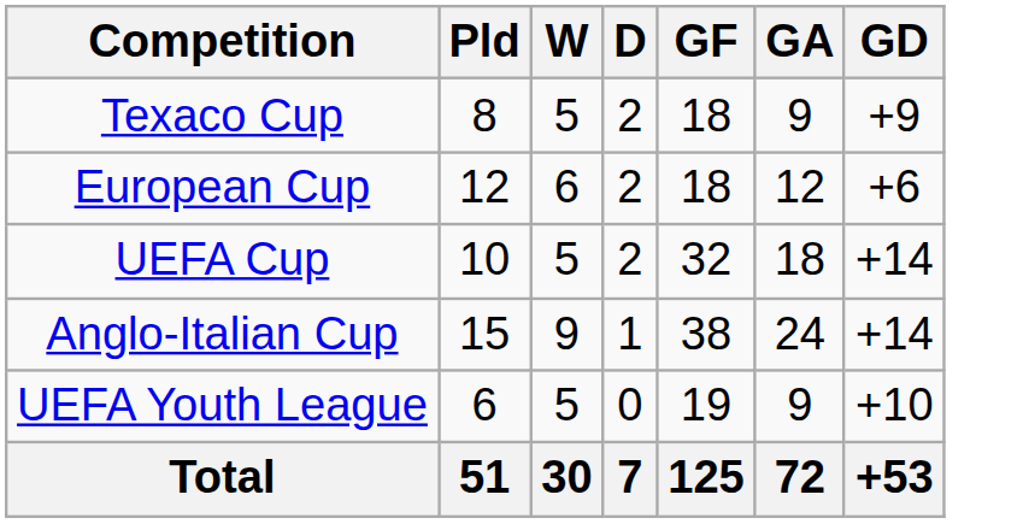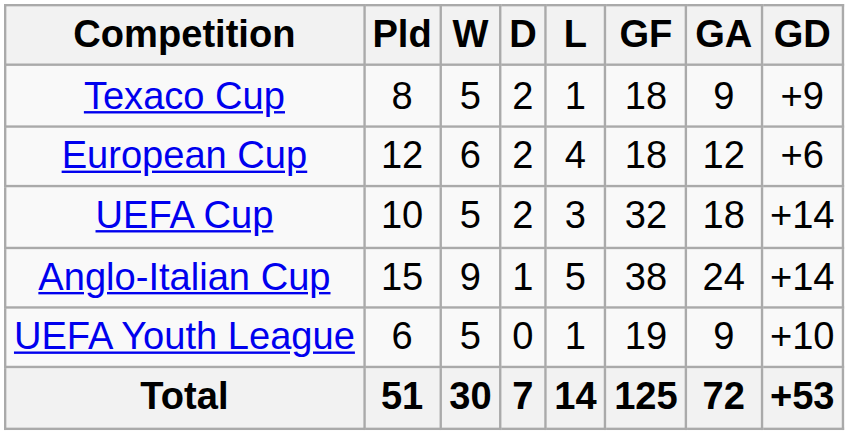 <table class="wikitable" style="text-align:center">
 <tr>
 <th>Competition</th>
 <th>Pld</th>
 <th>W</th>
 <th>D</th>
+<th>L</th>
 <th>GF</th>
 <th>GA</th>
 <th>GD</th>
 </tr>
 <tr>
 <td><a href='#'>Texaco Cup</a></td>
 <td>8</td>
 <td>5</td>
 <td>2</td>
+<td>1</td>
 <td>18</td>
 <td>9</td>
 <td>+9</td>
 </tr>
 <tr>
 <td><a href='#'>European Cup</a></td>
 <td>12</td>
 <td>6</td>
 <td>2</td>
+<td>4</td>
 <td>18</td>
 <td>12</td>
 <td>+6</td>
 </tr>
 <tr>
 <td><a href='#'>UEFA Cup</a></td>
 <td>10</td>
 <td>5</td>
 <td>2</td>
+<td>3</td>
 <td>32</td>
 <td>18</td>
 <td>+14</td>
 </tr>
 <tr>
 <td><a href='#'>Anglo-Italian Cup</a></td>
 <td>15</td>
 <td>9</td>
 <td>1</td>
+<td>5</td>
 <td>38</td>
 <td>24</td>
 <td>+14</td>
 </tr>
 <tr>
 <td><a href='#'>UEFA Youth League</a></td>
 <td>6</td>
 <td>5</td>
 <td>0</td>
+<td>1</td>
 <td>19</td>
 <td>9</td>
 <td>+10</td>
 </tr>
 <tr>
 <th>Total</th>
 <th>51</th>
 <th>30</th>
 <th>7</th>
+<th>14</th>
 <th>125</th>
 <th>72</th>
 <th>+53</th>
 </tr>
 </table>
